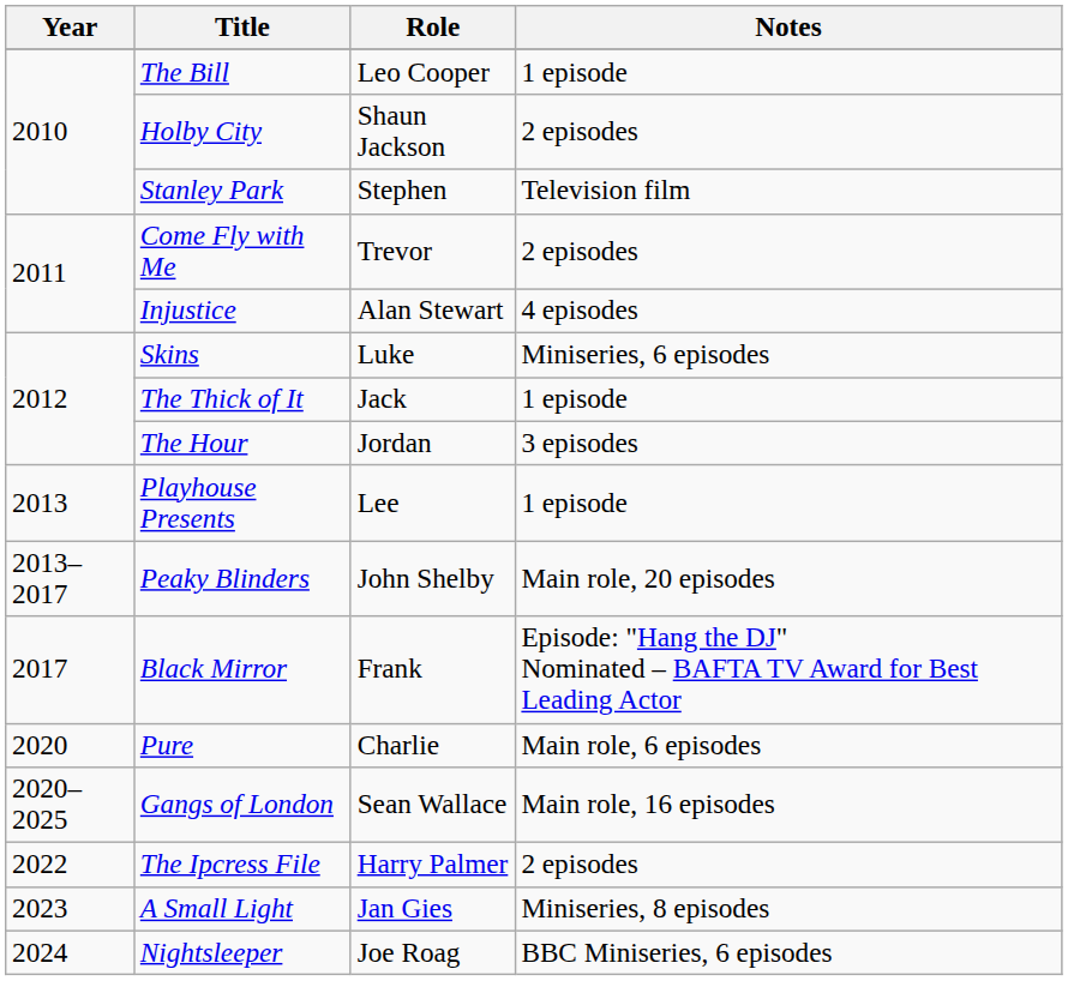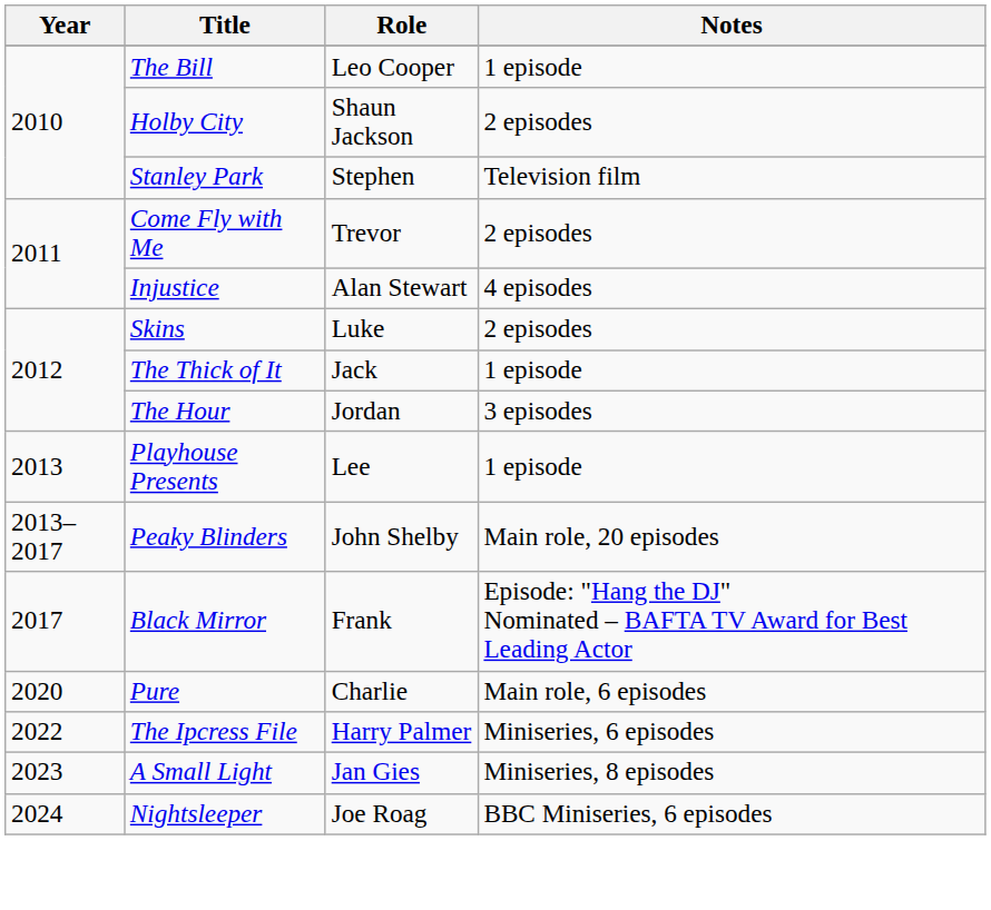 <table class="wikitable sortable">
 <tr>
 <th>Year</th>
 <th>Title</th>
 <th>Role</th>
 <th class="unsortable">Notes</th>
 </tr>
 <tr>
 </tr>
 <tr>
 <td rowspan="3">2010</td>
 <td data-sort-value="Bill, The"><em><a href='#'>The Bill</a></em></td>
 <td>Leo Cooper</td>
 <td>1 episode</td>
 </tr>
 <tr>
 <td><em><a href='#'>Holby City</a></em></td>
 <td>Shaun Jackson</td>
 <td>2 episodes</td>
 </tr>
 <tr>
 <td><em><a href='#'>Stanley Park</a></em></td>
 <td>Stephen</td>
 <td>Television film</td>
 </tr>
 <tr>
 <td rowspan="2">2011</td>
 <td><em><a href='#'>Come Fly with Me</a></em></td>
 <td>Trevor</td>
 <td>2 episodes</td>
 </tr>
 <tr>
 <td><em><a href='#'>Injustice</a></em></td>
 <td>Alan Stewart</td>
 <td>4 episodes</td>
 </tr>
 <tr>
 <td rowspan="3">2012</td>
 <td><em><a href='#'>Skins</a></em></td>
 <td>Luke</td>
-<td>Miniseries, 6 episodes</td>
+<td>2 episodes</td>
 </tr>
 <tr>
 <td><em><a href='#'>The Thick of It</a></em></td>
 <td>Jack</td>
 <td>1 episode</td>
 </tr>
 <tr>
 <td><em><a href='#'>The Hour</a></em></td>
 <td>Jordan</td>
 <td>3 episodes</td>
 </tr>
 <tr>
 <td>2013</td>
 <td><em><a href='#'>Playhouse Presents</a></em></td>
 <td>Lee</td>
 <td>1 episode</td>
 </tr>
 <tr>
 <td>2013–2017</td>
 <td><em><a href='#'>Peaky Blinders</a></em></td>
 <td>John Shelby</td>
 <td>Main role, 20 episodes</td>
 </tr>
 <tr>
 <td>2017</td>
 <td><em><a href='#'>Black Mirror</a></em></td>
 <td>Frank</td>
 <td>Episode: "<a href='#'>Hang the DJ</a>"<br>Nominated – <a href='#'>BAFTA TV Award for Best Leading Actor</a></td>
 </tr>
 <tr>
 <td>2020</td>
 <td><em><a href='#'>Pure</a> </em></td>
 <td>Charlie</td>
 <td>Main role, 6 episodes</td>
 </tr>
 <tr>
-<td>2020–2025</td>
-<td><em><a href='#'>Gangs of London</a> </em></td>
-<td>Sean Wallace</td>
-<td>Main role, 16 episodes</td>
-</tr>
-<tr>
 <td>2022</td>
 <td><em><a href='#'>The Ipcress File</a></em></td>
 <td><a href='#'>Harry Palmer</a></td>
-<td>2 episodes</td>
+<td>Miniseries, 6 episodes</td>
 </tr>
 <tr>
 <td>2023</td>
 <td><em><a href='#'>A Small Light</a></em></td>
 <td><a href='#'>Jan Gies</a></td>
 <td>Miniseries, 8 episodes</td>
 </tr>
 <tr>
 <td>2024</td>
 <td><em><a href='#'>Nightsleeper</a></em></td>
 <td>Joe Roag</td>
 <td>BBC Miniseries,  6 episodes </td>
 </tr>
 </table>
